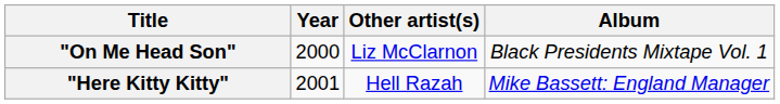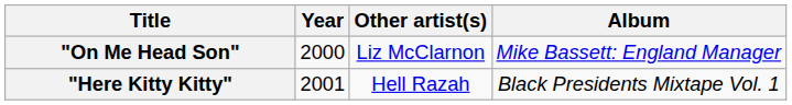 <table class="wikitable plainrowheaders" style="text-align:center;">
 <tr>
 <th scope="col" style="width:14em;">Title</th>
 <th scope="col">Year</th>
 <th scope="col">Other artist(s)</th>
 <th scope="col">Album</th>
 </tr>
 <tr>
 <th scope="row">"On Me Head Son"</th>
 <td>2000</td>
 <td><a href='#'>Liz McClarnon</a></td>
-<td><em>Black Presidents Mixtape Vol. 1</em></td>
+<td><em><a href='#'>Mike Bassett: England Manager</a></em></td>
 </tr>
 <tr>
 <th scope="row">"Here Kitty Kitty"</th>
 <td>2001</td>
 <td><a href='#'>Hell Razah</a></td>
-<td><em><a href='#'>Mike Bassett: England Manager</a></em></td>
+<td><em>Black Presidents Mixtape Vol. 1</em></td>
 </tr>
 </table>
